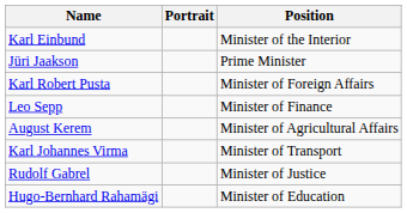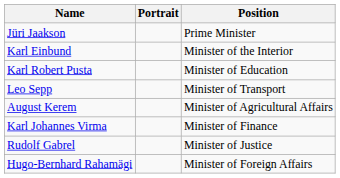 <table class="wikitable">
 <tr>
 <th>Name</th>
 <th>Portrait</th>
 <th>Position</th>
 </tr>
 <tr>
+<td><a href='#'>Jüri Jaakson</a></td>
+<td></td>
+<td>Prime Minister</td>
+</tr>
+<tr>
 <td><a href='#'>Karl Einbund</a></td>
 <td></td>
 <td>Minister of the Interior</td>
 </tr>
 <tr>
-<td><a href='#'>Jüri Jaakson</a></td>
-<td></td>
-<td>Prime Minister</td>
-</tr>
-<tr>
 <td><a href='#'>Karl Robert Pusta</a></td>
 <td></td>
-<td>Minister of Foreign Affairs</td>
+<td>Minister of Education</td>
 </tr>
 <tr>
 <td><a href='#'>Leo Sepp</a></td>
 <td></td>
-<td>Minister of Finance</td>
+<td>Minister of Transport</td>
 </tr>
 <tr>
 <td><a href='#'>August Kerem</a></td>
 <td></td>
 <td>Minister of Agricultural Affairs</td>
 </tr>
 <tr>
 <td><a href='#'>Karl Johannes Virma</a></td>
 <td></td>
-<td>Minister of Transport</td>
+<td>Minister of Finance</td>
 </tr>
 <tr>
 <td><a href='#'>Rudolf Gabrel</a></td>
 <td></td>
 <td>Minister of Justice</td>
 </tr>
 <tr>
 <td><a href='#'>Hugo-Bernhard Rahamägi</a></td>
 <td></td>
-<td>Minister of Education</td>
+<td>Minister of Foreign Affairs</td>
 </tr>
 </table>
